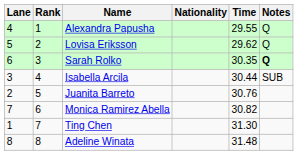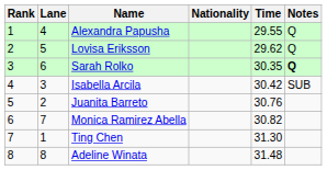 <table class="wikitable">
 <tr>
+<th>Rank</th>
 <th>Lane</th>
-<th>Rank</th>
 <th>Name</th>
 <th>Nationality</th>
 <th>Time</th>
 <th>Notes</th>
 </tr>
 <tr bgcolor=ccffcc>
+<td>1</td>
 <td>4</td>
-<td>1</td>
 <td><a href='#'>Alexandra Papusha</a></td>
 <td></td>
 <td>29.55</td>
 <td>Q</td>
 </tr>
 <tr bgcolor=ccffcc>
+<td>2</td>
 <td>5</td>
-<td>2</td>
 <td><a href='#'>Lovisa Eriksson</a></td>
 <td></td>
 <td>29.62</td>
 <td>Q</td>
 </tr>
 <tr bgcolor=ccffcc>
+<td>3</td>
 <td>6</td>
-<td>3</td>
 <td><a href='#'>Sarah Rolko</a></td>
 <td></td>
 <td>30.35</td>
 <td><strong>Q</strong></td>
 </tr>
 <tr>
+<td>4</td>
 <td>3</td>
-<td>4</td>
 <td><a href='#'>Isabella Arcila</a></td>
 <td></td>
-<td>30.44</td>
+<td>30.42</td>
 <td>SUB</td>
 </tr>
 <tr>
+<td>5</td>
 <td>2</td>
-<td>5</td>
 <td><a href='#'>Juanita Barreto</a></td>
 <td></td>
 <td>30.76</td>
 <td></td>
 </tr>
 <tr>
+<td>6</td>
 <td>7</td>
-<td>6</td>
 <td><a href='#'>Monica Ramirez Abella</a></td>
 <td></td>
 <td>30.82</td>
 <td></td>
 </tr>
 <tr>
+<td>7</td>
 <td>1</td>
-<td>7</td>
 <td><a href='#'>Ting Chen</a></td>
 <td></td>
 <td>31.30</td>
 <td></td>
 </tr>
 <tr>
 <td>8</td>
 <td>8</td>
 <td><a href='#'>Adeline Winata</a></td>
 <td></td>
 <td>31.48</td>
 <td></td>
 </tr>
 </table>
